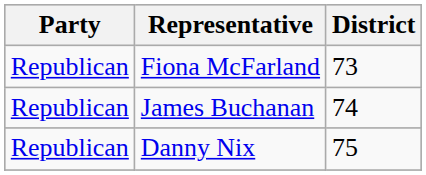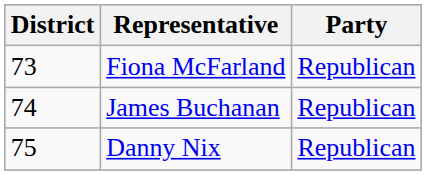 <table class="wikitable">
 <tr>
+<th>District</th>
+<th>Representative</th>
 <th>Party</th>
-<th>Representative</th>
-<th>District</th>
 </tr>
 <tr>
+<td>73</td>
+<td><a href='#'>Fiona McFarland</a></td>
 <td><a href='#'>Republican</a></td>
-<td><a href='#'>Fiona McFarland</a></td>
-<td>73</td>
 </tr>
 <tr>
+<td>74</td>
+<td><a href='#'> James Buchanan</a></td>
 <td><a href='#'>Republican</a></td>
-<td><a href='#'> James Buchanan</a></td>
-<td>74</td>
 </tr>
 <tr>
+<td>75</td>
+<td><a href='#'>Danny Nix</a></td>
 <td><a href='#'>Republican</a></td>
-<td><a href='#'>Danny Nix</a></td>
-<td>75</td>
 </tr>
 </table>
